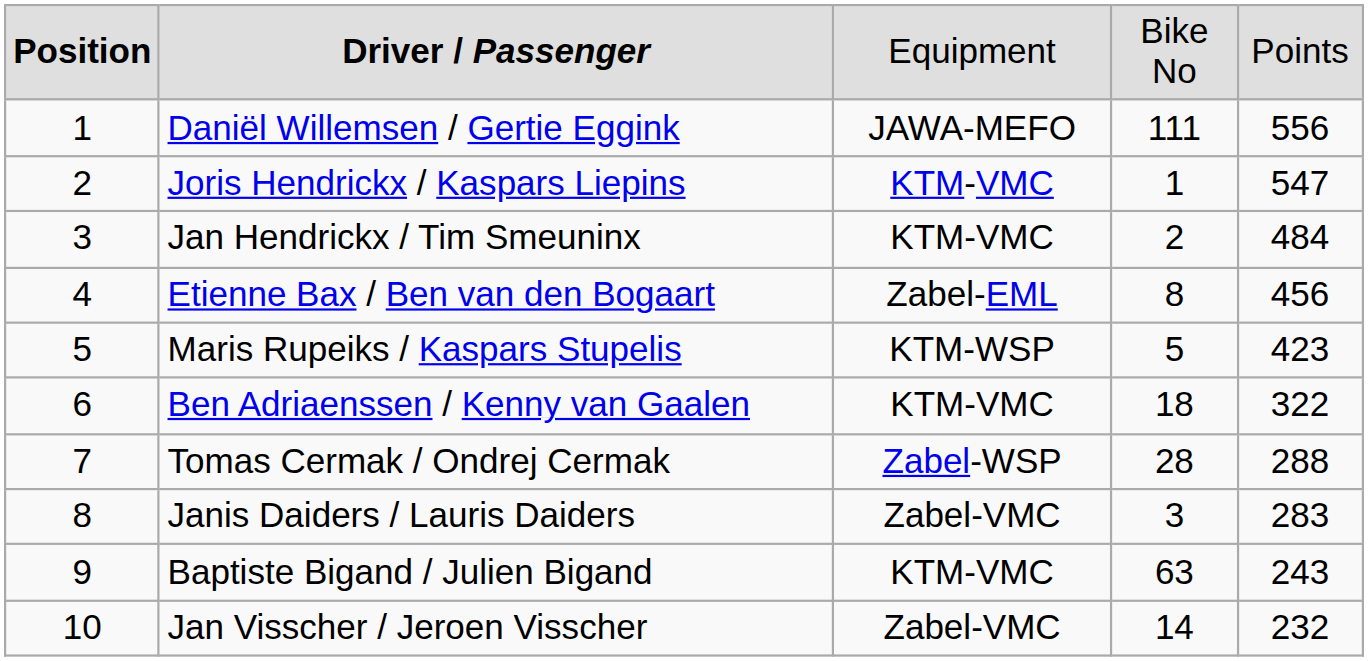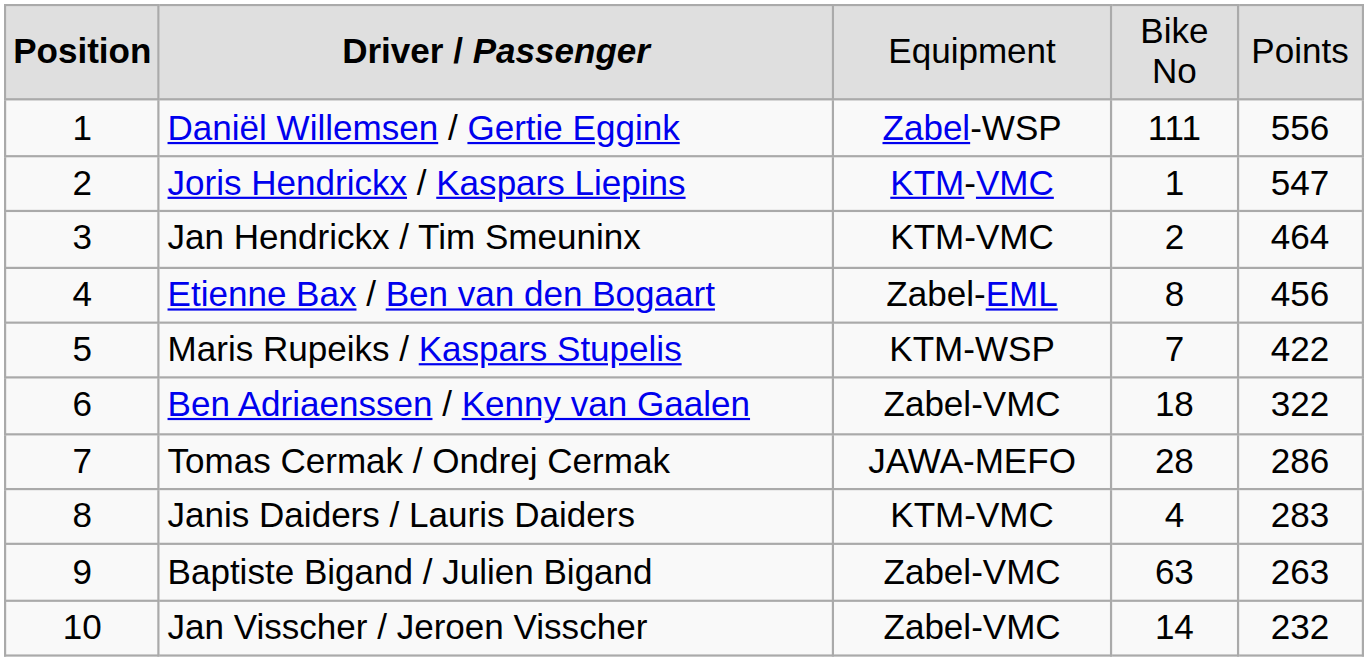 <table class="wikitable">
 <tr align="center" style="background:#dfdfdf;">
 <td width="50"><strong>Position</strong></td>
 <td width="300"><strong>Driver / <em>Passenger<strong><em></td>
 <td width="120"></strong>Equipment<strong></td>
 <td width="50"></strong>Bike  No<strong></td>
 <td width="50"></strong>Points<strong></td>
 </tr>
 <tr align="center">
 <td></strong>1<strong></td>
 <td align="left"> <a href='#'>Daniël Willemsen</a> / </em><a href='#'>Gertie Eggink</a><em></td>
-<td>JAWA-MEFO</td>
+<td><a href='#'>Zabel</a>-WSP</td>
 <td></em>111<em></td>
 <td></strong>556<strong></td>
 </tr>
 <tr align="center">
 <td></strong>2<strong></td>
 <td align="left"> <a href='#'>Joris Hendrickx</a> /   </em><a href='#'>Kaspars Liepins</a><em></td>
 <td><a href='#'>KTM</a>-<a href='#'>VMC</a></td>
 <td></em>1<em></td>
 <td></strong>547<strong></td>
 </tr>
 <tr align="center">
 <td></strong>3<strong></td>
 <td align="left"> Jan Hendrickx / </em>Tim Smeuninx<em></td>
 <td>KTM-VMC</td>
 <td></em>2<em></td>
-<td></strong>484<strong></td>
+<td></strong>464<strong></td>
 </tr>
 <tr align="center">
 <td></strong>4<strong></td>
 <td align="left"> <a href='#'>Etienne Bax</a> /  </em><a href='#'>Ben van den Bogaart</a><em></td>
 <td>Zabel-<a href='#'>EML</a></td>
 <td></em>8<em></td>
 <td></strong>456<strong></td>
 </tr>
 <tr align="center">
 <td></strong>5<strong></td>
 <td align="left"> Maris Rupeiks / </em><a href='#'>Kaspars Stupelis</a><em></td>
 <td>KTM-WSP</td>
-<td></em>5<em></td>
-<td></strong>423<strong></td>
+<td></em>7<em></td>
+<td></strong>422<strong></td>
 </tr>
 <tr align="center">
 <td></strong>6<strong></td>
 <td align="left"> <a href='#'>Ben Adriaenssen</a> /   </em><a href='#'>Kenny van Gaalen</a><em></td>
-<td>KTM-VMC</td>
+<td>Zabel-VMC</td>
 <td></em>18<em></td>
 <td></strong>322<strong></td>
 </tr>
 <tr align="center">
 <td></strong>7<strong></td>
 <td align="left"> Tomas Cermak / </em>Ondrej Cermak<em></td>
-<td><a href='#'>Zabel</a>-WSP</td>
+<td>JAWA-MEFO</td>
 <td></em>28<em></td>
-<td></strong>288<strong></td>
+<td></strong>286<strong></td>
 </tr>
 <tr align="center">
 <td></strong>8<strong></td>
 <td align="left"> Janis Daiders / </em>Lauris Daiders<em></td>
-<td>Zabel-VMC</td>
-<td></em>3<em></td>
+<td>KTM-VMC</td>
+<td></em>4<em></td>
 <td></strong>283<strong></td>
 </tr>
 <tr align="center">
 <td></strong>9<strong></td>
 <td align="left"> Baptiste Bigand / </em>Julien Bigand<em></td>
-<td>KTM-VMC</td>
+<td>Zabel-VMC</td>
 <td></em>63<em></td>
-<td></strong>243<strong></td>
+<td></strong>263<strong></td>
 </tr>
 <tr align="center">
 <td></strong>10<strong></td>
 <td align="left"> Jan Visscher / </em>Jeroen Visscher<em></td>
 <td>Zabel-VMC</td>
 <td></em>14<em></td>
 <td></strong>232<strong></td>
 </tr>
 </table>
